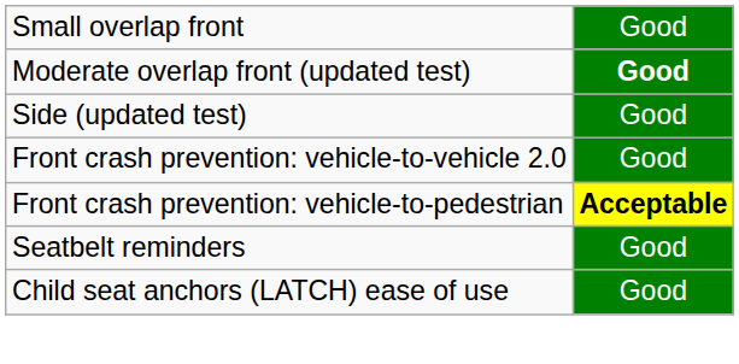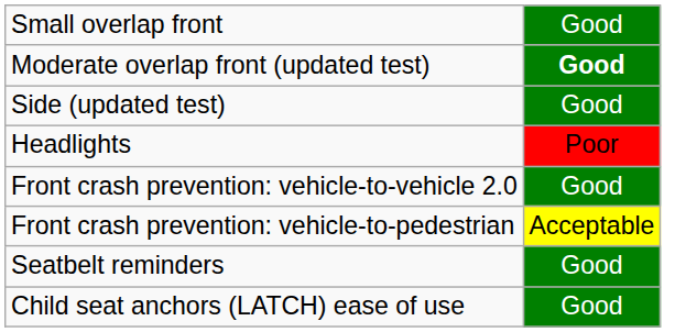 <table class="wikitable">
 <tr>
 <td>Small overlap front</td>
 <td style="text-align:center;color:white;background:green">Good</td>
 </tr>
 <tr>
 <td>Moderate overlap front (updated test)</td>
 <td style="text-align:center;color:white;background:green"><strong>Good</strong></td>
 </tr>
 <tr>
 <td>Side (updated test)</td>
 <td style="text-align:center;color:white;background:green">Good</td>
 </tr>
 <tr>
+<td>Headlights</td>
+<td style="text-align:center;color:black;background:red">Poor</td>
+</tr>
+<tr>
 <td>Front crash prevention: vehicle-to-vehicle 2.0</td>
 <td style="text-align:center;color:white;background:green">Good</td>
 </tr>
 <tr>
 <td>Front crash prevention: vehicle-to-pedestrian</td>
-<td style="text-align:center;color:black;background:yellow"><strong>Acceptable</strong></td>
+<td style="text-align:center;color:black;background:yellow">Acceptable</td>
 </tr>
 <tr>
 <td>Seatbelt reminders</td>
 <td style="text-align:center;color:white;background:green">Good</td>
 </tr>
 <tr>
 <td>Child seat anchors (LATCH) ease of use</td>
 <td style="text-align:center;color:white;background:green">Good</td>
 </tr>
 </table>
